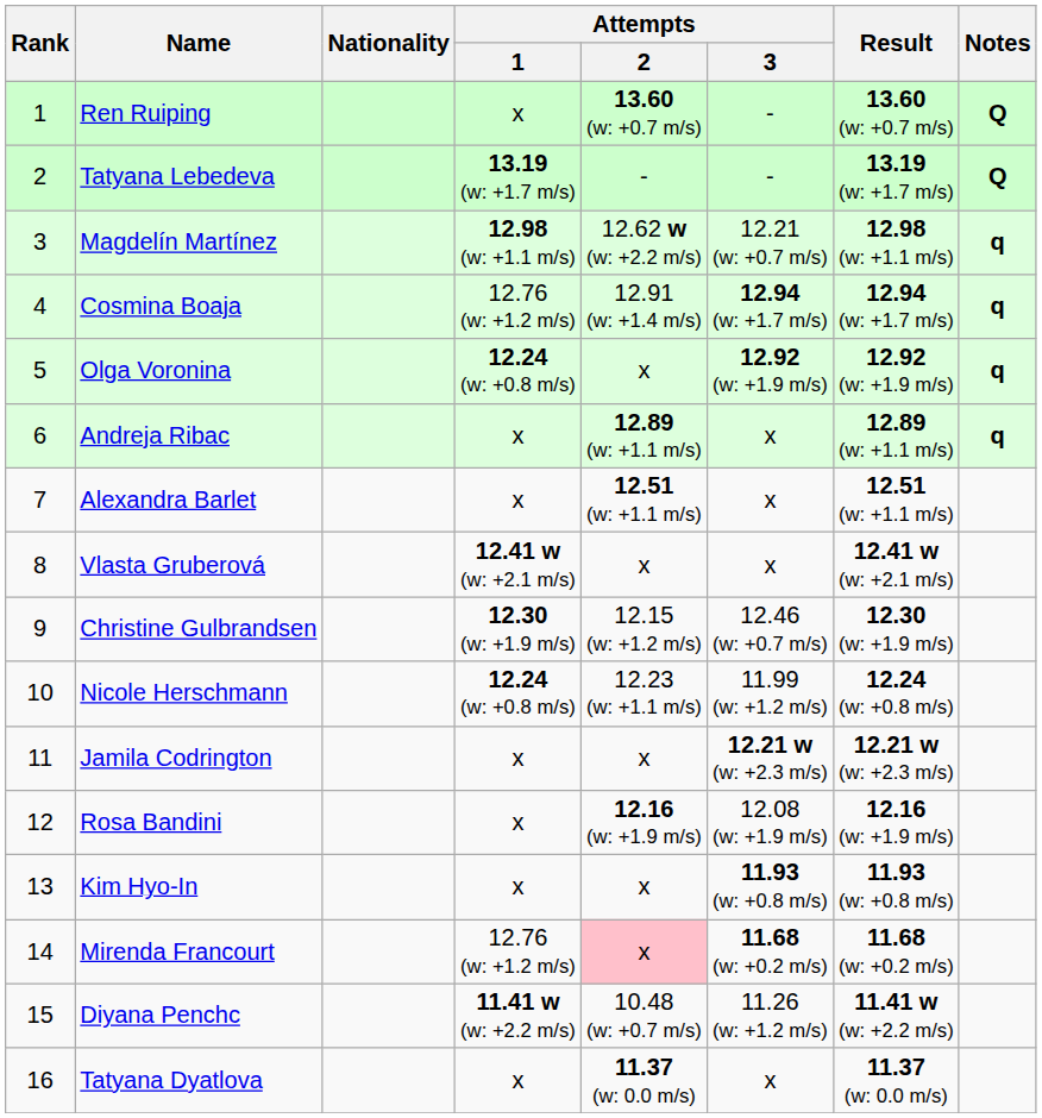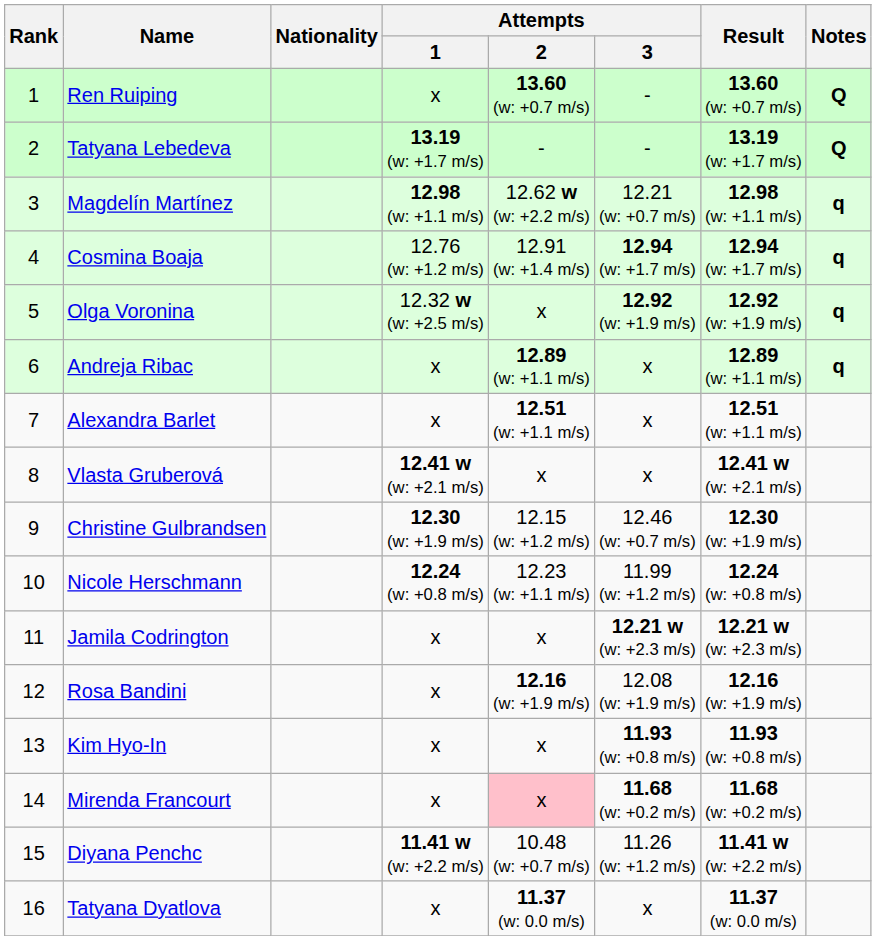 <table class="wikitable sortable" style="text-align:center">
 <tr>
 <th rowspan=2>Rank</th>
 <th rowspan=2>Name</th>
 <th rowspan=2>Nationality</th>
 <th colspan=3>Attempts</th>
 <th rowspan=2>Result</th>
 <th rowspan=2>Notes</th>
 </tr>
 <tr>
 <th>1</th>
 <th>2</th>
 <th>3</th>
 </tr>
 <tr bgcolor=ccffcc>
 <td>1</td>
 <td align=left><a href='#'>Ren Ruiping</a></td>
 <td align=left></td>
 <td>x</td>
 <td><strong>13.60</strong><br><small>(w: +0.7 m/s)</small></td>
 <td>-</td>
 <td><strong>13.60</strong> <br><small>(w: +0.7 m/s)</small></td>
 <td><strong>Q</strong></td>
 </tr>
 <tr bgcolor=ccffcc>
 <td>2</td>
 <td align=left><a href='#'>Tatyana Lebedeva</a></td>
 <td align=left></td>
 <td><strong>13.19</strong><br><small>(w: +1.7 m/s)</small></td>
 <td>-</td>
 <td>-</td>
 <td><strong>13.19</strong> <br><small>(w: +1.7 m/s)</small></td>
 <td><strong>Q</strong></td>
 </tr>
 <tr bgcolor=ddffdd>
 <td>3</td>
 <td align=left><a href='#'>Magdelín Martínez</a></td>
 <td align=left></td>
 <td><strong>12.98</strong><br><small>(w: +1.1 m/s)</small></td>
 <td>12.62 <strong>w</strong> <br><small>(w: +2.2 m/s)</small></td>
 <td>12.21<br><small>(w: +0.7 m/s)</small></td>
 <td><strong>12.98</strong> <br><small>(w: +1.1 m/s)</small></td>
 <td><strong>q</strong></td>
 </tr>
 <tr bgcolor=ddffdd>
 <td>4</td>
 <td align=left><a href='#'>Cosmina Boaja</a></td>
 <td align=left></td>
 <td>12.76<br><small>(w: +1.2 m/s)</small></td>
 <td>12.91<br><small>(w: +1.4 m/s)</small></td>
 <td><strong>12.94</strong><br><small>(w: +1.7 m/s)</small></td>
 <td><strong>12.94</strong> <br><small>(w: +1.7 m/s)</small></td>
 <td><strong>q</strong></td>
 </tr>
 <tr bgcolor=ddffdd>
 <td>5</td>
 <td align=left><a href='#'>Olga Voronina</a></td>
 <td align=left></td>
-<td><strong>12.24</strong><br><small>(w: +0.8 m/s)</small></td>
+<td>12.32 <strong>w</strong> <br><small>(w: +2.5 m/s)</small></td>
 <td>x</td>
 <td><strong>12.92</strong><br><small>(w: +1.9 m/s)</small></td>
 <td><strong>12.92</strong> <br><small>(w: +1.9 m/s)</small></td>
 <td><strong>q</strong></td>
 </tr>
 <tr bgcolor=ddffdd>
 <td>6</td>
 <td align=left><a href='#'>Andreja Ribac</a></td>
 <td align=left></td>
 <td>x</td>
 <td><strong>12.89</strong><br><small>(w: +1.1 m/s)</small></td>
 <td>x</td>
 <td><strong>12.89</strong> <br><small>(w: +1.1 m/s)</small></td>
 <td><strong>q</strong></td>
 </tr>
 <tr>
 <td>7</td>
 <td align=left><a href='#'>Alexandra Barlet</a></td>
 <td align=left></td>
 <td>x</td>
 <td><strong>12.51</strong><br><small>(w: +1.1 m/s)</small></td>
 <td>x</td>
 <td><strong>12.51</strong> <br><small>(w: +1.1 m/s)</small></td>
 <td></td>
 </tr>
 <tr>
 <td>8</td>
 <td align=left><a href='#'>Vlasta Gruberová</a></td>
 <td align=left></td>
 <td><strong>12.41</strong> <strong>w</strong> <br><small>(w: +2.1 m/s)</small></td>
 <td>x</td>
 <td>x</td>
 <td><strong>12.41</strong>  <strong>w</strong> <br><small>(w: +2.1 m/s)</small></td>
 <td></td>
 </tr>
 <tr>
 <td>9</td>
 <td align=left><a href='#'>Christine Gulbrandsen</a></td>
 <td align=left></td>
 <td><strong>12.30</strong><br><small>(w: +1.9 m/s)</small></td>
 <td>12.15<br><small>(w: +1.2 m/s)</small></td>
 <td>12.46<br><small>(w: +0.7 m/s)</small></td>
 <td><strong>12.30</strong> <br><small>(w: +1.9 m/s)</small></td>
 <td></td>
 </tr>
 <tr>
 <td>10</td>
 <td align=left><a href='#'>Nicole Herschmann</a></td>
 <td align=left></td>
 <td><strong>12.24</strong><br><small>(w: +0.8 m/s)</small></td>
 <td>12.23<br><small>(w: +1.1 m/s)</small></td>
 <td>11.99<br><small>(w: +1.2 m/s)</small></td>
 <td><strong>12.24</strong> <br><small>(w: +0.8 m/s)</small></td>
 <td></td>
 </tr>
 <tr>
 <td>11</td>
 <td align=left><a href='#'>Jamila Codrington</a></td>
 <td align=left></td>
 <td>x</td>
 <td>x</td>
 <td><strong>12.21</strong> <strong>w</strong> <br><small>(w: +2.3 m/s)</small></td>
 <td><strong>12.21</strong>  <strong>w</strong> <br><small>(w: +2.3 m/s)</small></td>
 <td></td>
 </tr>
 <tr>
 <td>12</td>
 <td align=left><a href='#'>Rosa Bandini</a></td>
 <td align=left></td>
 <td>x</td>
 <td><strong>12.16</strong><br><small>(w: +1.9 m/s)</small></td>
 <td>12.08<br><small>(w: +1.9 m/s)</small></td>
 <td><strong>12.16</strong> <br><small>(w: +1.9 m/s)</small></td>
 <td></td>
 </tr>
 <tr>
 <td>13</td>
 <td align=left><a href='#'>Kim Hyo-In</a></td>
 <td align=left></td>
 <td>x</td>
 <td>x</td>
 <td><strong>11.93</strong><br><small>(w: +0.8 m/s)</small></td>
 <td><strong>11.93</strong> <br><small>(w: +0.8 m/s)</small></td>
 <td></td>
 </tr>
 <tr>
 <td>14</td>
 <td align=left><a href='#'>Mirenda Francourt</a></td>
 <td align=left></td>
-<td>12.76<br><small>(w: +1.2 m/s)</small></td>
+<td>x</td>
 <td style="background: pink;">x</td>
 <td><strong>11.68</strong><br><small>(w: +0.2 m/s)</small></td>
 <td><strong>11.68</strong> <br><small>(w: +0.2 m/s)</small></td>
 <td></td>
 </tr>
 <tr>
 <td>15</td>
 <td align=left><a href='#'>Diyana Penchc</a></td>
 <td align=left></td>
 <td><strong>11.41</strong> <strong>w</strong> <br><small>(w: +2.2 m/s)</small></td>
 <td>10.48<br><small>(w: +0.7 m/s)</small></td>
 <td>11.26<br><small>(w: +1.2 m/s)</small></td>
 <td><strong>11.41</strong>  <strong>w</strong> <br><small>(w: +2.2 m/s)</small></td>
 <td></td>
 </tr>
 <tr>
 <td>16</td>
 <td align=left><a href='#'>Tatyana Dyatlova</a></td>
 <td align=left></td>
 <td>x</td>
 <td><strong>11.37</strong><br><small>(w: 0.0 m/s)</small></td>
 <td>x</td>
 <td><strong>11.37</strong> <br><small>(w: 0.0 m/s)</small></td>
 <td></td>
 </tr>
 </table>
